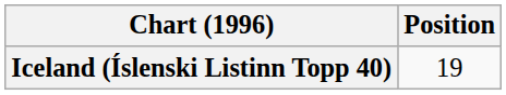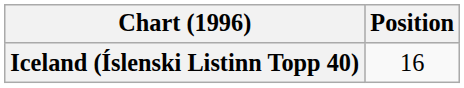 <table class="wikitable plainrowheaders" style="text-align:center">
 <tr>
 <th>Chart (1996)</th>
 <th>Position</th>
 </tr>
 <tr>
 <th scope="row">Iceland (Íslenski Listinn Topp 40)</th>
-<td>19</td>
+<td>16</td>
 </tr>
 </table>
